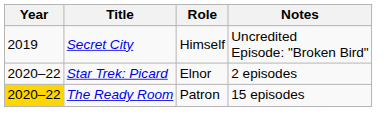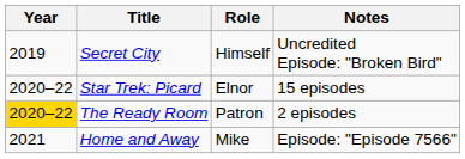 <table class="wikitable sortable">
 <tr>
 <th>Year</th>
 <th>Title</th>
 <th>Role</th>
 <th>Notes</th>
 </tr>
 <tr>
 <td>2019</td>
 <td><em><a href='#'>Secret City</a></em></td>
 <td>Himself</td>
 <td>Uncredited<br>Episode: "Broken Bird"</td>
 </tr>
 <tr>
 <td>2020–22</td>
 <td><em><a href='#'>Star Trek: Picard</a></em></td>
 <td>Elnor</td>
-<td>2 episodes</td>
+<td>15 episodes</td>
 </tr>
 <tr>
 <td style="background: gold;">2020–22</td>
 <td><em><a href='#'>The Ready Room</a></em></td>
 <td>Patron</td>
-<td>15 episodes</td>
+<td>2 episodes</td>
+</tr>
+<tr>
+<td>2021</td>
+<td><em><a href='#'>Home and Away</a></em></td>
+<td>Mike</td>
+<td>Episode: "Episode 7566"</td>
 </tr>
 </table>
